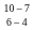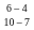 <table style="text-align:center">
 <tr>
 <th width=200></th>
 <th width=100></th>
 <th width=200></th>
 </tr>
 <tr>
 <td align=right><strong></strong></td>
-<td>10 – 7</td>
+<td>6 – 4</td>
 <td align=left></td>
 </tr>
 <tr>
 <td align=right><strong></strong></td>
-<td>6 – 4</td>
+<td>10 – 7</td>
 <td align=left></td>
 </tr>
 </table>
